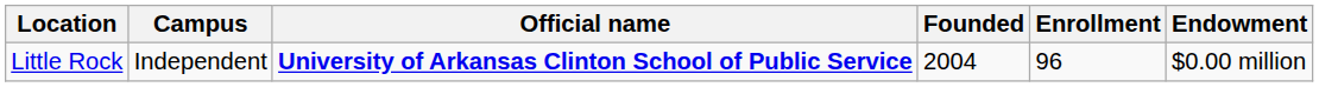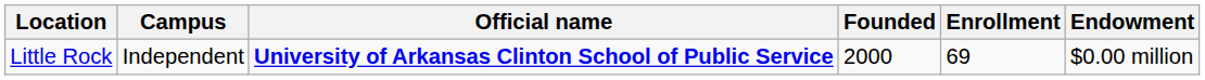 <table class="sortable wikitable">
 <tr>
 <th>Location</th>
 <th>Campus</th>
 <th>Official name</th>
 <th>Founded</th>
 <th>Enrollment</th>
 <th>Endowment</th>
 </tr>
 <tr -->
 <td><a href='#'>Little Rock</a></td>
 <td>Independent</td>
 <td><strong><a href='#'>University of Arkansas Clinton School of Public Service</a></strong></td>
-<td>2004</td>
-<td>96</td>
+<td>2000</td>
+<td>69</td>
 <td>$0.00 million</td>
 </tr>
 </table>
